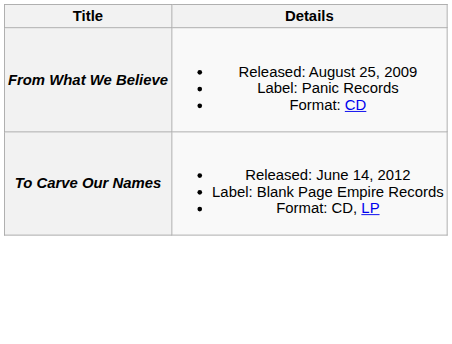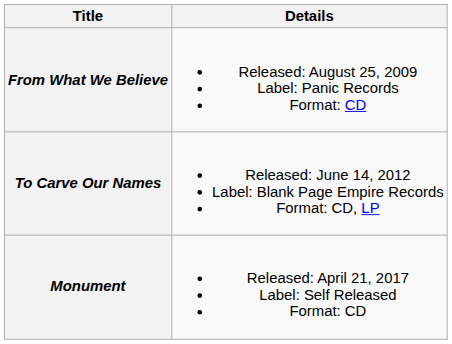 <table class="wikitable plainrowheaders" style="text-align:center;" border="1">
 <tr>
 <th>Title</th>
 <th>Details</th>
 </tr>
 <tr>
 <th scope="row"><em>From What We Believe</em></th>
 <td><br><ul><li>Released: August 25, 2009</li><li>Label: Panic Records</li><li>Format: <a href='#'>CD</a></li></ul></td>
 </tr>
 <tr>
 <th scope="row"><em>To Carve Our Names</em></th>
 <td><br><ul><li>Released: June 14, 2012</li><li>Label:  Blank Page Empire Records</li><li>Format: CD, <a href='#'>LP</a></li></ul></td>
 </tr>
+<tr>
+<th scope="row"><em>Monument</em></th>
+<td><br><ul><li>Released: April 21, 2017</li><li>Label:  Self Released</li><li>Format: CD</li></ul></td>
+</tr>
 </table>
